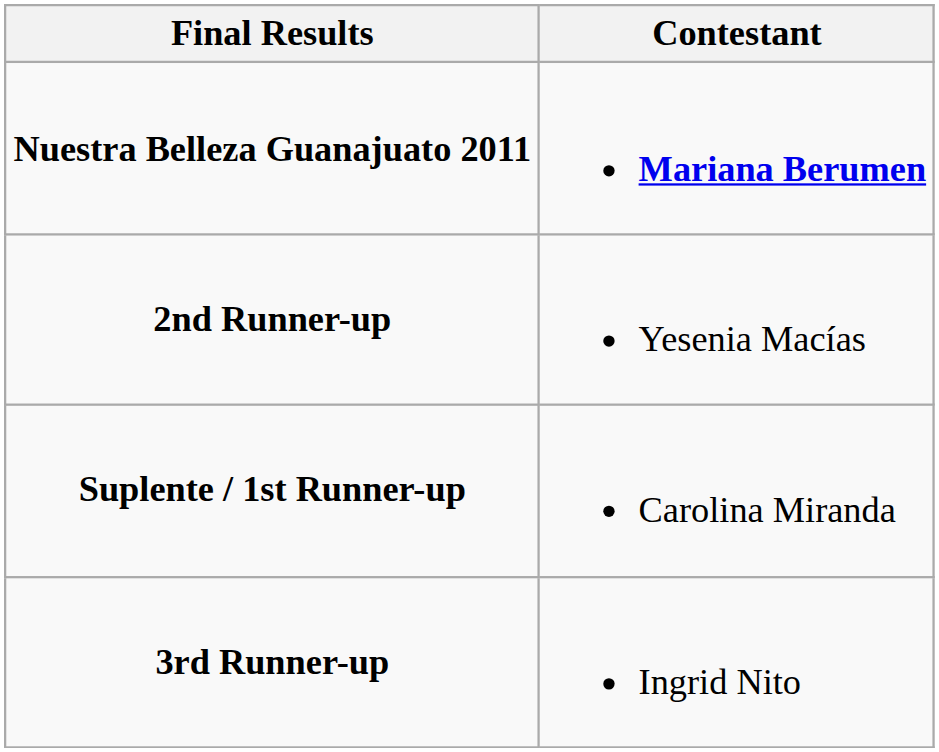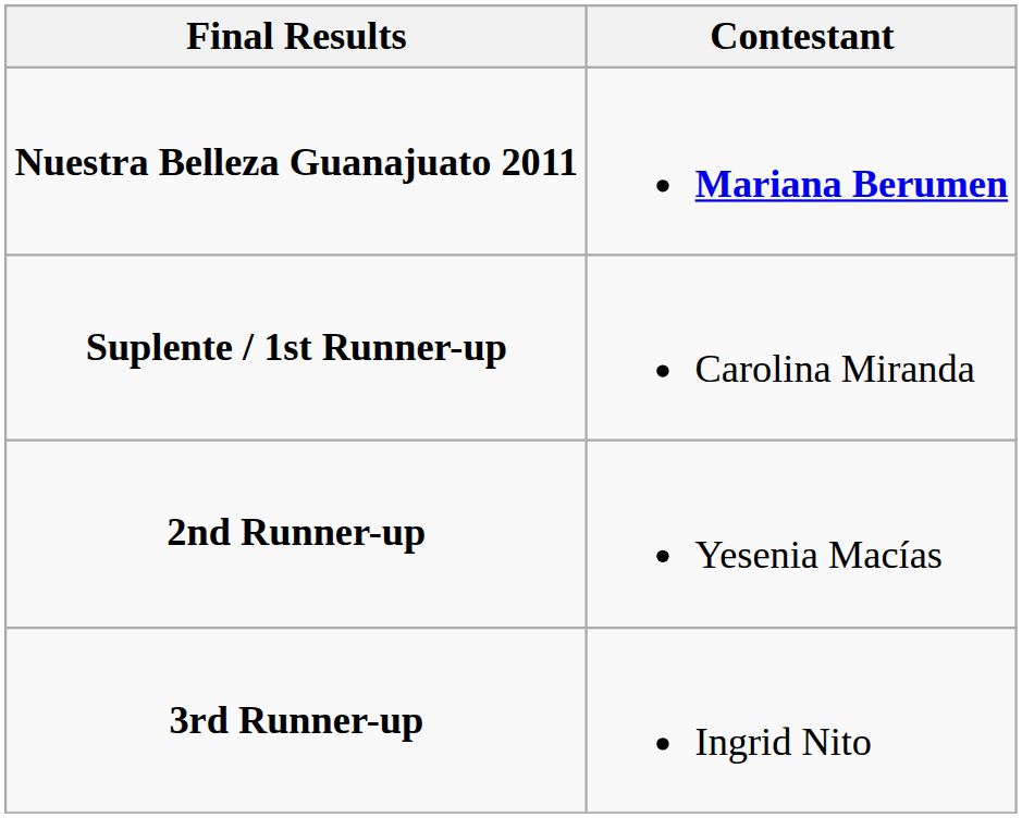 <table class="wikitable">
 <tr>
 <th>Final Results</th>
 <th>Contestant</th>
 </tr>
 <tr>
 <td align="center"><strong>Nuestra Belleza Guanajuato 2011</strong></td>
 <td><br><ul><li><strong><a href='#'>Mariana Berumen</a></strong></li></ul></td>
 </tr>
 <tr>
+<td align="center"><strong>Suplente / 1st Runner-up</strong></td>
+<td><br><ul><li>Carolina Miranda</li></ul></td>
+</tr>
+<tr>
 <td align="center"><strong>2nd Runner-up</strong></td>
 <td><br><ul><li>Yesenia Macías</li></ul></td>
-</tr>
-<tr>
-<td align="center"><strong>Suplente / 1st Runner-up</strong></td>
-<td><br><ul><li>Carolina Miranda</li></ul></td>
 </tr>
 <tr>
 <td align="center"><strong>3rd Runner-up</strong></td>
 <td><br><ul><li>Ingrid Nito</li></ul></td>
 </tr>
 </table>
